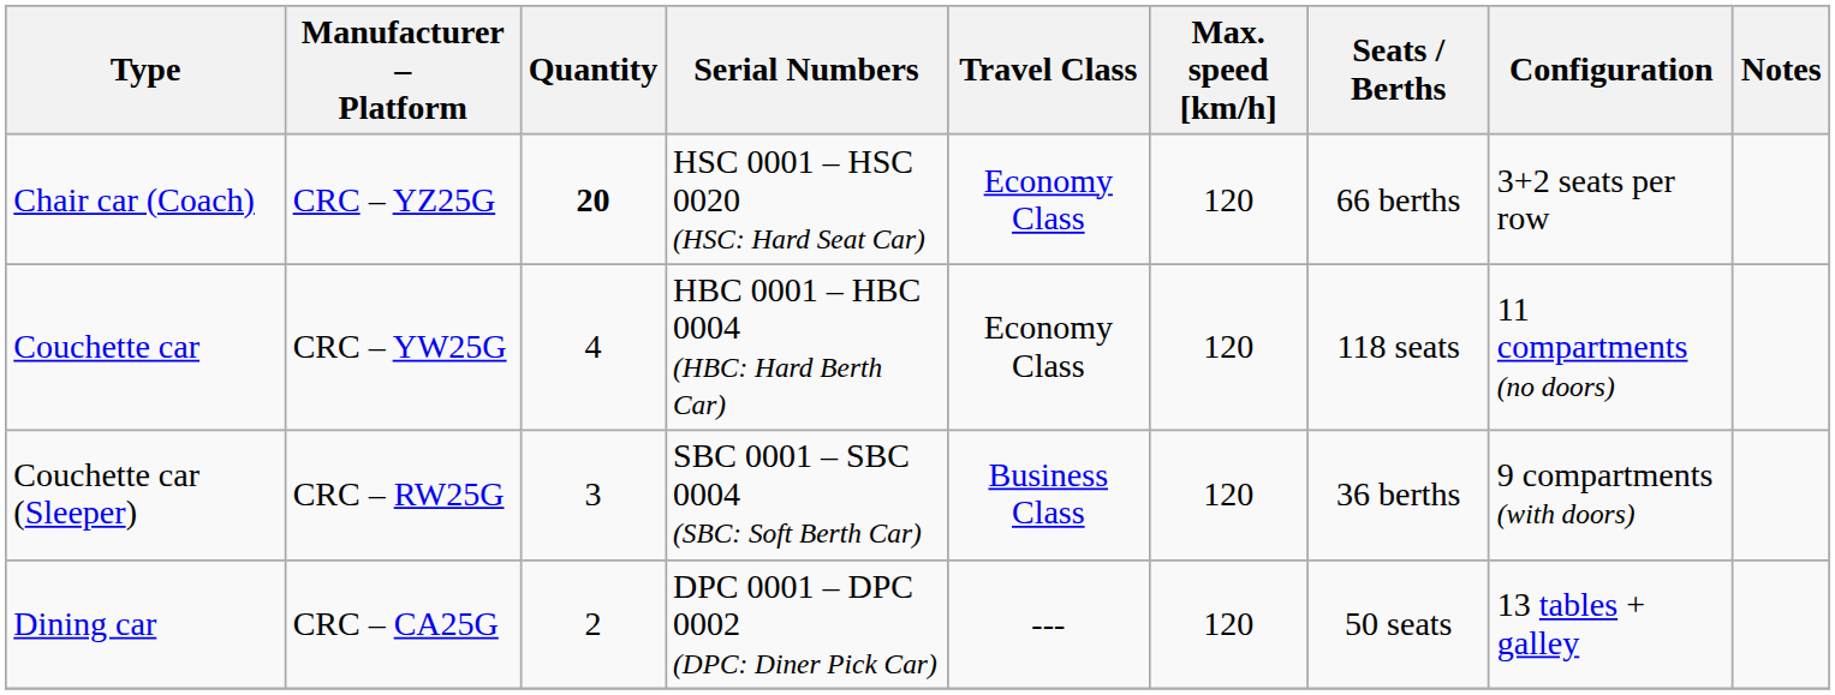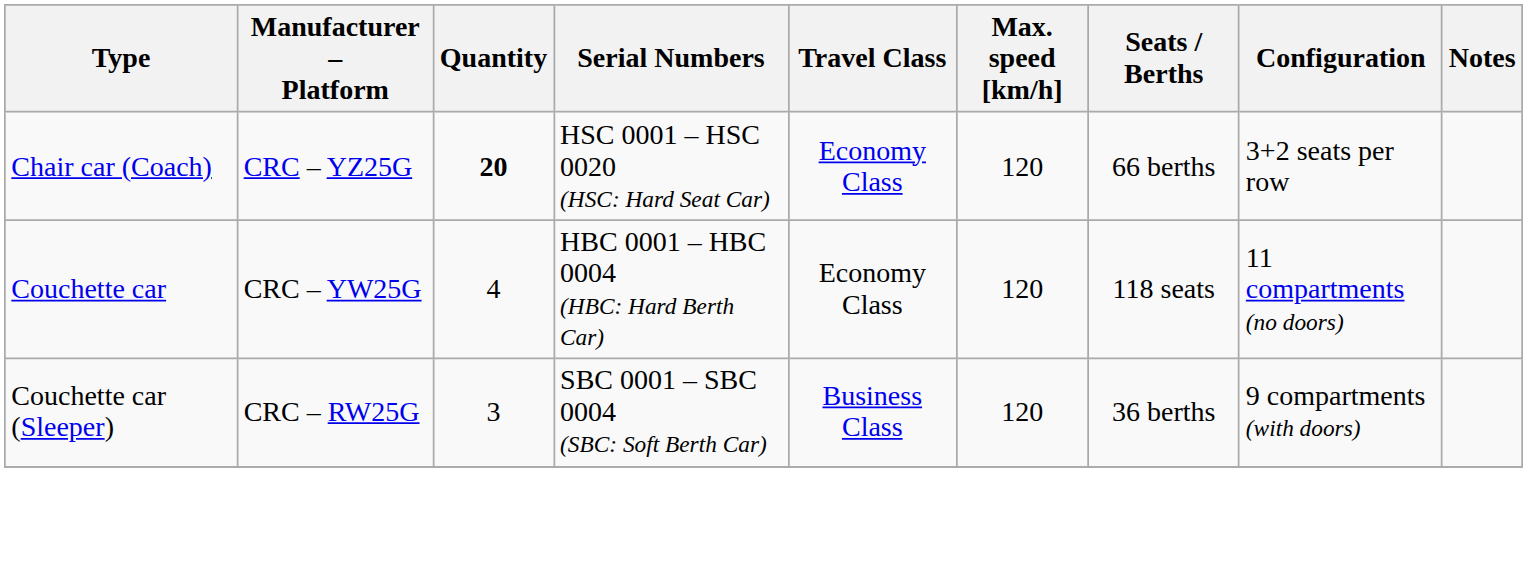 <table class="wikitable">
 <tr>
 <th>Type</th>
 <th>Manufacturer –<br>Platform</th>
 <th>Quantity</th>
 <th>Serial Numbers</th>
 <th>Travel Class</th>
 <th>Max. speed<br>[km/h]</th>
 <th>Seats / Berths</th>
 <th>Configuration</th>
 <th>Notes</th>
 </tr>
 <tr>
 <td><a href='#'>Chair car (Coach)</a></td>
 <td><a href='#'>CRC</a> – <a href='#'>YZ25G</a></td>
 <td align=center><strong>20</strong></td>
 <td>HSC 0001 – HSC 0020<br><small><em>(HSC: Hard Seat Car)</em></small></td>
 <td align=center><a href='#'>Economy Class</a></td>
 <td align=center>120</td>
 <td align=center>66 berths</td>
 <td>3+2 seats per row</td>
 <td></td>
 </tr>
 <tr>
 <td><a href='#'>Couchette car</a></td>
 <td>CRC – <a href='#'>YW25G</a></td>
 <td align=center>4</td>
 <td>HBC 0001 – HBC 0004<br><small><em>(HBC: Hard Berth Car)</em></small></td>
 <td align=center>Economy Class</td>
 <td align=center>120</td>
 <td align=center>118 seats</td>
 <td>11 <a href='#'>compartments</a><br><small><em>(no doors)</em></small></td>
 <td></td>
 </tr>
 <tr>
 <td>Couchette car (<a href='#'>Sleeper</a>)</td>
 <td>CRC – <a href='#'>RW25G</a></td>
 <td align=center>3</td>
 <td>SBC 0001 – SBC 0004<br><small><em>(SBC: Soft Berth Car)</em></small></td>
 <td align=center><a href='#'>Business Class</a></td>
 <td align=center>120</td>
 <td align=center>36 berths</td>
 <td>9 compartments<br><small><em>(with doors)</em></small></td>
 <td></td>
 </tr>
 <tr>
-<td><a href='#'>Dining car</a></td>
-<td>CRC – <a href='#'>CA25G</a></td>
-<td align=center>2</td>
-<td>DPC 0001 – DPC 0002<br><small><em>(DPC: Diner Pick Car)</em></small></td>
-<td align=center>---</td>
-<td align=center>120</td>
-<td align=center>50 seats</td>
-<td>13 <a href='#'>tables</a> + <a href='#'>galley</a></td>
-<td></td>
-</tr>
-<tr>
 </tr>
 </table>
